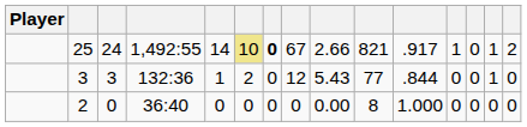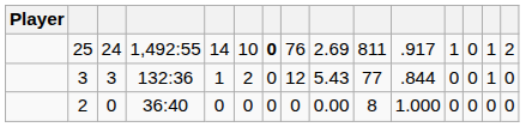 <table class="wikitable sortable" style="text-align:center;">
 <tr>
 <th>Player</th>
 <th></th>
 <th></th>
 <th></th>
 <th></th>
 <th></th>
 <th></th>
 <th></th>
 <th></th>
 <th></th>
 <th></th>
 <th></th>
 <th></th>
 <th></th>
 <th></th>
 </tr>
 <tr>
 <td></td>
 <td>25</td>
 <td>24</td>
 <td>1,492:55</td>
 <td>14</td>
-<td style="background: khaki;">10</td>
+<td>10</td>
 <td><strong>0</strong></td>
-<td>67</td>
-<td>2.66</td>
-<td>821</td>
+<td>76</td>
+<td>2.69</td>
+<td>811</td>
 <td>.917</td>
 <td>1</td>
 <td>0</td>
 <td>1</td>
 <td>2</td>
 </tr>
 <tr>
 <td></td>
 <td>3</td>
 <td>3</td>
 <td>132:36</td>
 <td>1</td>
 <td>2</td>
 <td>0</td>
 <td>12</td>
 <td>5.43</td>
 <td>77</td>
 <td>.844</td>
 <td>0</td>
 <td>0</td>
 <td>1</td>
 <td>0</td>
 </tr>
 <tr>
 <td></td>
 <td>2</td>
 <td>0</td>
 <td>36:40</td>
 <td>0</td>
 <td>0</td>
 <td>0</td>
 <td>0</td>
 <td>0.00</td>
 <td>8</td>
 <td>1.000</td>
 <td>0</td>
 <td>0</td>
 <td>0</td>
 <td>0</td>
 </tr>
 </table>
